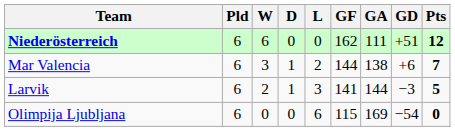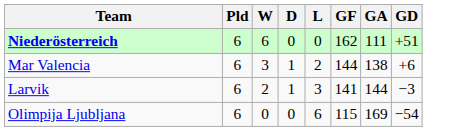 <table class="wikitable" style="text-align:center">
 <tr>
 <th width=220>Team</th>
 <th width=20>Pld</th>
 <th width=20>W</th>
 <th width=20>D</th>
 <th width=20>L</th>
 <th width=20>GF</th>
 <th width=20>GA</th>
 <th width=20>GD</th>
-<th width=20>Pts</th>
 </tr>
 <tr bgcolor="#ccffcc">
 <td align="left"> <strong><a href='#'>Niederösterreich</a></strong></td>
 <td>6</td>
 <td>6</td>
 <td>0</td>
 <td>0</td>
 <td>162</td>
 <td>111</td>
 <td>+51</td>
-<td><strong>12</strong></td>
 </tr>
 <tr>
 <td align="left"> <a href='#'>Mar Valencia</a></td>
 <td>6</td>
 <td>3</td>
 <td>1</td>
 <td>2</td>
 <td>144</td>
 <td>138</td>
 <td>+6</td>
-<td><strong>7</strong></td>
 </tr>
 <tr>
 <td align="left"> <a href='#'>Larvik</a></td>
 <td>6</td>
 <td>2</td>
 <td>1</td>
 <td>3</td>
 <td>141</td>
 <td>144</td>
 <td>−3</td>
-<td><strong>5</strong></td>
 </tr>
 <tr>
 <td align="left"> <a href='#'>Olimpija Ljubljana</a></td>
 <td>6</td>
 <td>0</td>
 <td>0</td>
 <td>6</td>
 <td>115</td>
 <td>169</td>
 <td>−54</td>
-<td><strong>0</strong></td>
 </tr>
 </table>
